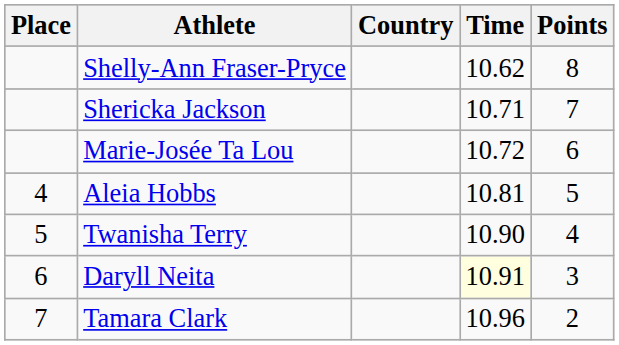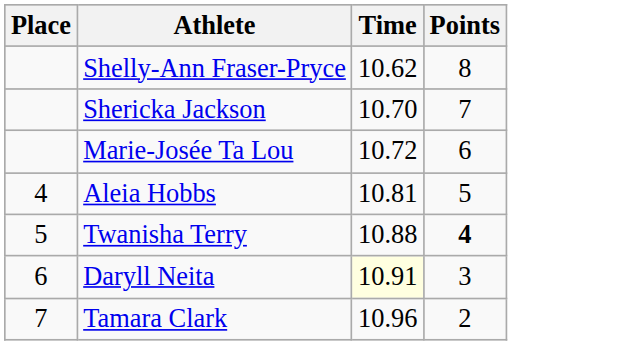 <table class="wikitable">
 <tr>
 <th>Place</th>
 <th>Athlete</th>
-<th>Country</th>
 <th>Time</th>
 <th>Points</th>
 </tr>
 <tr>
 <td align=center></td>
 <td><a href='#'>Shelly-Ann Fraser-Pryce</a></td>
-<td></td>
 <td>10.62</td>
 <td align=center>8</td>
 </tr>
 <tr>
 <td align=center></td>
 <td><a href='#'>Shericka Jackson</a></td>
-<td></td>
-<td>10.71</td>
+<td>10.70</td>
 <td align=center>7</td>
 </tr>
 <tr>
 <td align=center></td>
 <td><a href='#'>Marie-Josée Ta Lou</a></td>
-<td></td>
 <td>10.72</td>
 <td align=center>6</td>
 </tr>
 <tr>
 <td align=center>4</td>
 <td><a href='#'>Aleia Hobbs</a></td>
-<td></td>
 <td>10.81</td>
 <td align=center>5</td>
 </tr>
 <tr>
 <td align=center>5</td>
 <td><a href='#'>Twanisha Terry</a></td>
-<td></td>
-<td>10.90</td>
-<td align=center>4</td>
+<td>10.88</td>
+<td align=center><strong>4</strong></td>
 </tr>
 <tr>
 <td align=center>6</td>
 <td><a href='#'>Daryll Neita</a></td>
-<td></td>
 <td style="background: lightyellow;">10.91</td>
 <td align=center>3</td>
 </tr>
 <tr>
 <td align=center>7</td>
 <td><a href='#'>Tamara Clark</a></td>
-<td></td>
 <td>10.96</td>
 <td align=center>2</td>
 </tr>
 </table>
